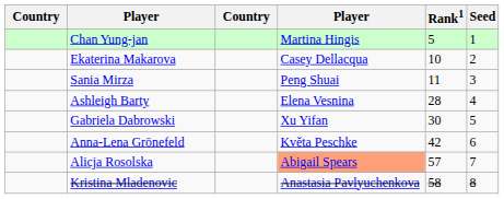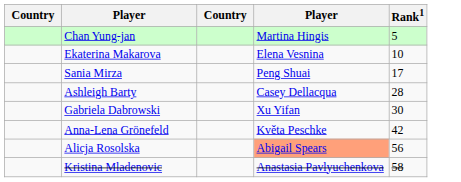 <table class="sortable wikitable">
 <tr>
 <th width="70">Country</th>
 <th width="175">Player</th>
 <th width="70">Country</th>
 <th width="175">Player</th>
 <th>Rank<sup>1</sup></th>
-<th>Seed</th>
 </tr>
 <tr bgcolor=#cfc>
 <td></td>
 <td><a href='#'>Chan Yung-jan</a></td>
 <td></td>
 <td><a href='#'>Martina Hingis</a></td>
 <td>5</td>
-<td>1</td>
 </tr>
 <tr>
 <td></td>
 <td><a href='#'>Ekaterina Makarova</a></td>
 <td></td>
-<td><a href='#'>Casey Dellacqua</a></td>
+<td><a href='#'>Elena Vesnina</a></td>
 <td>10</td>
-<td>2</td>
 </tr>
 <tr>
 <td></td>
 <td><a href='#'>Sania Mirza</a></td>
 <td></td>
 <td><a href='#'>Peng Shuai</a></td>
-<td>11</td>
-<td>3</td>
+<td>17</td>
 </tr>
 <tr>
 <td></td>
 <td><a href='#'>Ashleigh Barty</a></td>
 <td></td>
-<td><a href='#'>Elena Vesnina</a></td>
+<td><a href='#'>Casey Dellacqua</a></td>
 <td>28</td>
-<td>4</td>
 </tr>
 <tr>
 <td></td>
 <td><a href='#'>Gabriela Dabrowski</a></td>
 <td></td>
 <td><a href='#'>Xu Yifan</a></td>
 <td>30</td>
-<td>5</td>
 </tr>
 <tr>
 <td></td>
 <td><a href='#'>Anna-Lena Grönefeld</a></td>
 <td></td>
 <td><a href='#'>Květa Peschke</a></td>
 <td>42</td>
-<td>6</td>
 </tr>
 <tr>
 <td></td>
 <td><a href='#'>Alicja Rosolska</a></td>
 <td></td>
 <td style="background: lightsalmon;"><a href='#'>Abigail Spears</a></td>
-<td>57</td>
-<td>7</td>
+<td>56</td>
 </tr>
 <tr>
 <td><s></s></td>
 <td><s><a href='#'>Kristina Mladenovic</a></s></td>
 <td><s></s></td>
 <td><s><a href='#'>Anastasia Pavlyuchenkova</a></s></td>
 <td><s>58</s></td>
-<td><s>8</s></td>
 </tr>
 </table>
